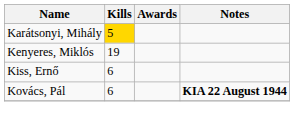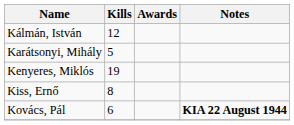 <table class=wikitable>
 <tr>
 <th>Name</th>
 <th>Kills</th>
 <th>Awards</th>
 <th>Notes</th>
 </tr>
 <tr>
+<td>Kálmán, István</td>
+<td>12</td>
+<td></td>
+<td></td>
+</tr>
+<tr>
 <td>Karátsonyi, Mihály</td>
-<td style="background: gold;">5</td>
+<td>5</td>
 <td></td>
 <td></td>
 </tr>
 <tr>
 <td>Kenyeres, Miklós</td>
 <td>19</td>
 <td></td>
 <td></td>
 </tr>
 <tr>
 <td>Kiss, Ernő</td>
-<td>6</td>
+<td>8</td>
 <td></td>
 <td></td>
 </tr>
 <tr>
 <td>Kovács, Pál</td>
 <td>6</td>
 <td></td>
 <td><strong>KIA 22 August 1944</strong></td>
 </tr>
 <tr>
 </tr>
 </table>
